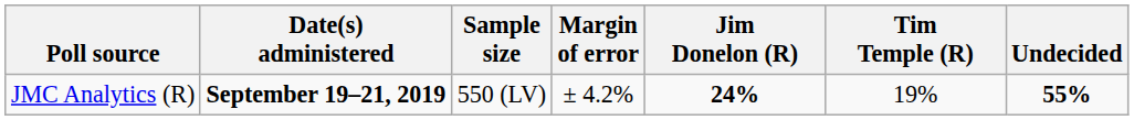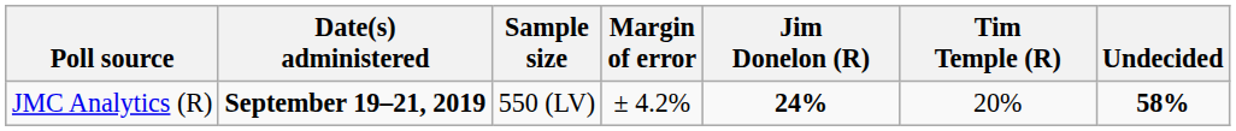 <table class="wikitable" style="font-size:90%;text-align:center;">
 <tr valign=bottom>
 <th>Poll source</th>
 <th>Date(s)<br>administered</th>
 <th>Sample<br>size</th>
 <th>Margin<br>of error</th>
 <th style="width:100px;">Jim<br>Donelon (R)</th>
 <th style="width:100px;">Tim<br>Temple (R)</th>
 <th>Undecided</th>
 </tr>
 <tr>
 <td style="text-align:left;"><a href='#'>JMC Analytics</a> (R)</td>
 <td><strong>September 19–21, 2019</strong></td>
 <td>550 (LV)</td>
 <td>± 4.2%</td>
 <td><strong>24%</strong></td>
-<td>19%</td>
-<td><strong>55%</strong></td>
+<td>20%</td>
+<td><strong>58%</strong></td>
 </tr>
 </table>
